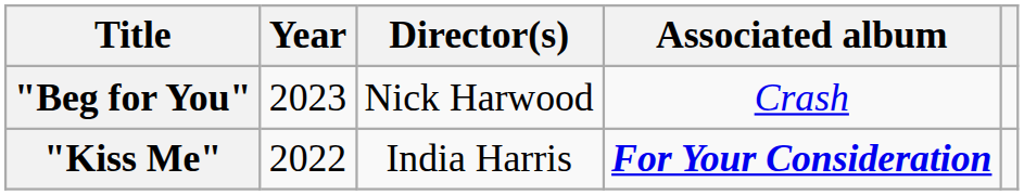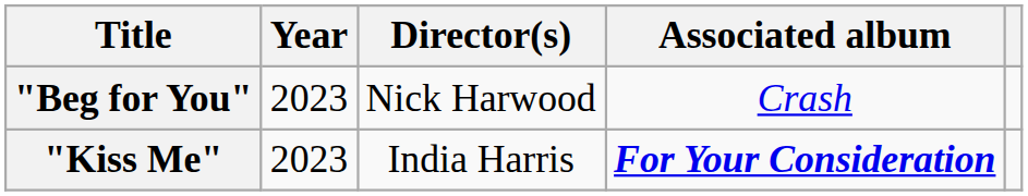 <table class="wikitable plainrowheaders" style="text-align:center">
 <tr>
 <th>Title</th>
 <th>Year</th>
 <th>Director(s)</th>
 <th>Associated album</th>
 <th></th>
 </tr>
 <tr>
 <th scope="row">"Beg for You"<br></th>
 <td>2023</td>
 <td>Nick Harwood</td>
 <td><a href='#'><em>Crash</em></a></td>
 <td></td>
 </tr>
 <tr>
 <th scope="row">"Kiss Me"<br></th>
-<td>2022</td>
+<td>2023</td>
 <td>India Harris</td>
 <td><strong><em><a href='#'>For Your Consideration</a></em></strong></td>
 <td></td>
 </tr>
 </table>
